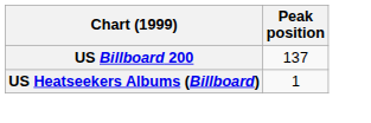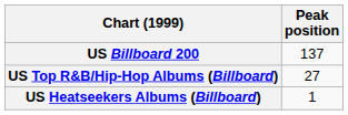 <table class="wikitable sortable plainrowheaders" style="text-align:center">
 <tr>
 <th scope="col">Chart (1999)</th>
 <th scope="col">Peak<br>position</th>
 </tr>
 <tr>
 <th scope="row">US <a href='#'><em>Billboard</em> 200</a></th>
 <td>137</td>
 </tr>
 <tr>
+<th scope="row">US <a href='#'>Top R&B/Hip-Hop Albums</a> (<em><a href='#'>Billboard</a></em>)</th>
+<td>27</td>
+</tr>
+<tr>
 <th scope="row">US <a href='#'>Heatseekers Albums</a> (<em><a href='#'>Billboard</a></em>)</th>
 <td>1</td>
 </tr>
 </table>
